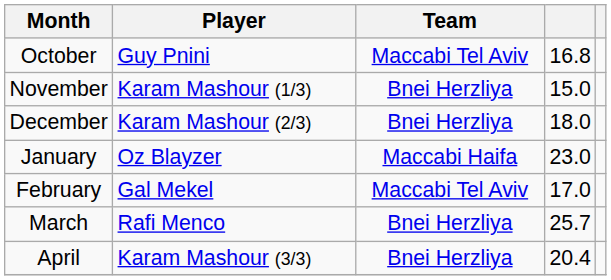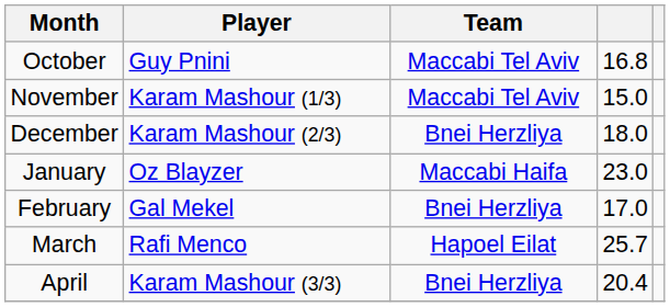 <table class="wikitable" style="text-align: center;">
 <tr>
 <th style="text-align:center;">Month</th>
 <th style="text-align:center;width:175px;">Player</th>
 <th style="text-align:center;width:135px;">Team</th>
 <th><a href='#'></a></th>
 <th style="text-align:center;"></th>
 </tr>
 <tr>
 <td>October</td>
 <td align="left"> <a href='#'>Guy Pnini</a></td>
 <td><a href='#'>Maccabi Tel Aviv</a></td>
 <td>16.8</td>
 <td></td>
 </tr>
 <tr>
 <td>November</td>
 <td align="left"> <a href='#'>Karam Mashour</a> <small>(1/3)</small></td>
-<td><a href='#'>Bnei Herzliya</a></td>
+<td><a href='#'>Maccabi Tel Aviv</a></td>
 <td>15.0</td>
 <td></td>
 </tr>
 <tr>
 <td>December</td>
 <td align="left"> <a href='#'>Karam Mashour</a> <small>(2/3)</small></td>
 <td><a href='#'>Bnei Herzliya</a></td>
 <td>18.0</td>
 <td></td>
 </tr>
 <tr>
 <td>January</td>
 <td align="left"> <a href='#'>Oz Blayzer</a></td>
 <td><a href='#'>Maccabi Haifa</a></td>
 <td>23.0</td>
 <td></td>
 </tr>
 <tr>
 <td>February</td>
 <td align="left"> <a href='#'>Gal Mekel</a></td>
-<td><a href='#'>Maccabi Tel Aviv</a></td>
+<td><a href='#'>Bnei Herzliya</a></td>
 <td>17.0</td>
 <td></td>
 </tr>
 <tr>
 <td>March</td>
 <td align="left"> <a href='#'>Rafi Menco</a></td>
-<td><a href='#'>Bnei Herzliya</a></td>
+<td><a href='#'>Hapoel Eilat</a></td>
 <td>25.7</td>
 <td></td>
 </tr>
 <tr>
 <td>April</td>
 <td align="left"> <a href='#'>Karam Mashour</a> <small>(3/3)</small></td>
 <td><a href='#'>Bnei Herzliya</a></td>
 <td>20.4</td>
 <td></td>
 </tr>
 <tr>
 </tr>
 </table>
